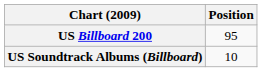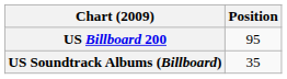 <table class="wikitable sortable plainrowheaders" style="text-align:center">
 <tr>
 <th scope="col">Chart (2009)</th>
 <th scope="col">Position</th>
 </tr>
 <tr>
 <th scope="row">US <a href='#'><em>Billboard</em> 200</a></th>
 <td style="text-align:center;">95</td>
 </tr>
 <tr>
 <th scope="row">US Soundtrack Albums (<em>Billboard</em>)</th>
-<td style="text-align:center;">10</td>
+<td style="text-align:center;">35</td>
 </tr>
 </table>
